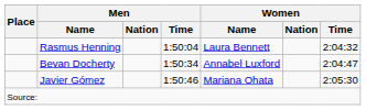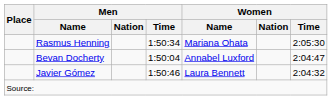 <table class=wikitable style="font-size:95%">
 <tr>
 <th rowspan="2">Place</th>
 <th colspan="3">Men</th>
 <th colspan="3">Women</th>
 </tr>
 <tr>
 <th>Name</th>
 <th>Nation</th>
 <th>Time</th>
 <th>Name</th>
 <th>Nation</th>
 <th>Time</th>
 </tr>
 <tr>
 <td align="center"></td>
 <td><a href='#'>Rasmus Henning</a></td>
 <td></td>
-<td>1:50:04</td>
-<td><a href='#'>Laura Bennett</a></td>
+<td>1:50:34</td>
+<td><a href='#'>Mariana Ohata</a></td>
 <td></td>
-<td>2:04:32</td>
+<td>2:05:30</td>
 </tr>
 <tr>
 <td align="center"></td>
 <td><a href='#'>Bevan Docherty</a></td>
 <td></td>
-<td>1:50:34</td>
+<td>1:50:04</td>
 <td><a href='#'>Annabel Luxford</a></td>
 <td></td>
 <td>2:04:47</td>
 </tr>
 <tr>
 <td align="center"></td>
 <td><a href='#'>Javier Gómez</a></td>
 <td></td>
 <td>1:50:46</td>
-<td><a href='#'>Mariana Ohata</a></td>
+<td><a href='#'>Laura Bennett</a></td>
 <td></td>
-<td>2:05:30</td>
+<td>2:04:32</td>
 </tr>
 <tr>
 <td colspan="7"><small>Source:</small></td>
 </tr>
 </table>
